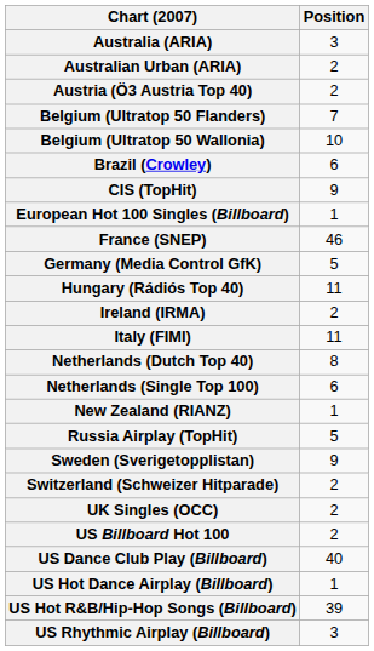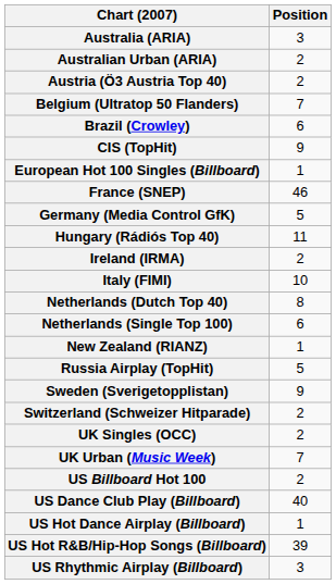 <table class="wikitable sortable plainrowheaders" style="text-align:center;">
 <tr>
 <th>Chart (2007)</th>
 <th>Position</th>
 </tr>
 <tr>
 <th scope="row">Australia (ARIA)</th>
 <td>3</td>
 </tr>
 <tr>
 <th scope="row">Australian Urban (ARIA)</th>
 <td>2</td>
 </tr>
 <tr>
 <th scope="row">Austria (Ö3 Austria Top 40)</th>
 <td>2</td>
 </tr>
 <tr>
 <th scope="row">Belgium (Ultratop 50 Flanders)</th>
 <td>7</td>
-</tr>
-<tr>
-<th scope="row">Belgium (Ultratop 50 Wallonia)</th>
-<td>10</td>
 </tr>
 <tr>
 <th scope="row">Brazil (<a href='#'>Crowley</a>)</th>
 <td>6</td>
 </tr>
 <tr>
 <th scope="row">CIS (TopHit)</th>
 <td>9</td>
 </tr>
 <tr>
 <th scope="row">European Hot 100 Singles (<em>Billboard</em>)</th>
 <td>1</td>
 </tr>
 <tr>
 <th scope="row">France (SNEP)</th>
 <td>46</td>
 </tr>
 <tr>
 <th scope="row">Germany (Media Control GfK)</th>
 <td>5</td>
 </tr>
 <tr>
 <th scope="row">Hungary (Rádiós Top 40)</th>
 <td>11</td>
 </tr>
 <tr>
 <th scope="row">Ireland (IRMA)</th>
 <td>2</td>
 </tr>
 <tr>
 <th scope="row">Italy (FIMI)</th>
-<td>11</td>
+<td>10</td>
 </tr>
 <tr>
 <th scope="row">Netherlands (Dutch Top 40)</th>
 <td>8</td>
 </tr>
 <tr>
 <th scope="row">Netherlands (Single Top 100)</th>
 <td>6</td>
 </tr>
 <tr>
 <th scope="row">New Zealand (RIANZ)</th>
 <td>1</td>
 </tr>
 <tr>
 <th scope="row">Russia Airplay (TopHit)</th>
 <td>5</td>
 </tr>
 <tr>
 <th scope="row">Sweden (Sverigetopplistan)</th>
 <td>9</td>
 </tr>
 <tr>
 <th scope="row">Switzerland (Schweizer Hitparade)</th>
 <td>2</td>
 </tr>
 <tr>
 <th scope="row">UK Singles (OCC)</th>
 <td>2</td>
 </tr>
 <tr>
+<th scope="row">UK Urban (<em><a href='#'>Music Week</a></em>)</th>
+<td>7</td>
+</tr>
+<tr>
 <th scope="row">US <em>Billboard</em> Hot 100</th>
 <td style="text-align:center;">2</td>
 </tr>
 <tr>
 <th scope="row">US Dance Club Play (<em>Billboard</em>)</th>
 <td style="text-align:center;">40</td>
 </tr>
 <tr>
 <th scope="row">US Hot Dance Airplay (<em>Billboard</em>)</th>
 <td style="text-align:center;">1</td>
 </tr>
 <tr>
 <th scope="row">US Hot R&B/Hip-Hop Songs (<em>Billboard</em>)</th>
 <td style="text-align:center;">39</td>
 </tr>
 <tr>
 <th scope="row">US Rhythmic Airplay (<em>Billboard</em>)</th>
 <td style="text-align:center;">3</td>
 </tr>
 </table>
